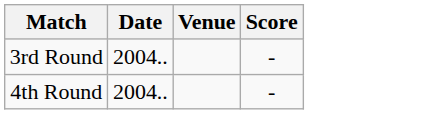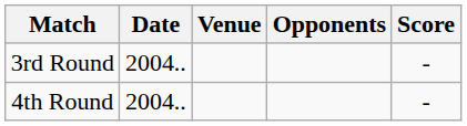 <table class="wikitable" style="text-align:center;">
 <tr>
 <th>Match</th>
 <th>Date</th>
 <th>Venue</th>
+<th>Opponents</th>
 <th>Score</th>
 </tr>
 <tr>
 <td>3rd Round</td>
 <td>2004..</td>
+<td><a href='#'></a></td>
 <td><a href='#'></a></td>
 <td>-</td>
 </tr>
 <tr>
 <td>4th Round</td>
 <td>2004..</td>
 <td><a href='#'></a></td>
+<td><a href='#'></a></td>
 <td>-</td>
 </tr>
 </table>
